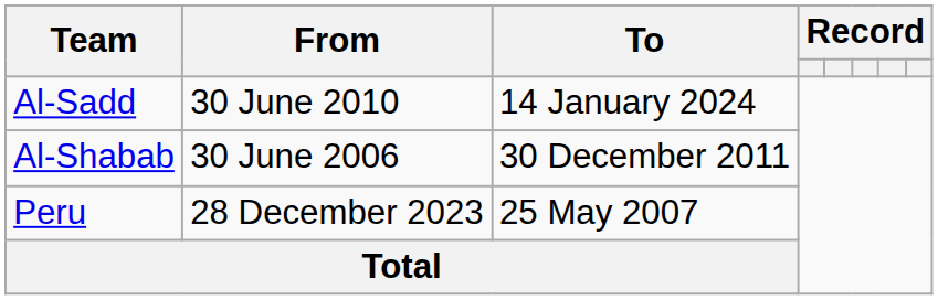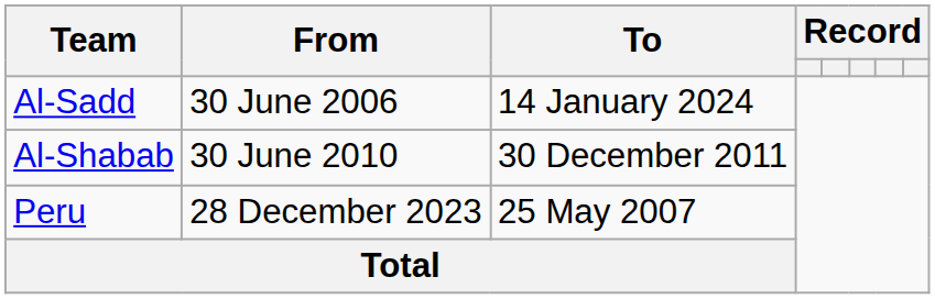 <table class="wikitable" style="text-align: center;">
 <tr>
 <th rowspan="2">Team</th>
 <th rowspan="2">From</th>
 <th rowspan="2">To</th>
 <th colspan="5">Record</th>
 </tr>
 <tr>
 <th></th>
 <th></th>
 <th></th>
 <th></th>
 <th></th>
 </tr>
 <tr>
 <td align=left><a href='#'>Al-Sadd</a></td>
-<td align=left>30 June 2010</td>
+<td align=left>30 June 2006</td>
 <td align=left>14 January  2024<br></td>
 </tr>
 <tr>
 <td align=left><a href='#'>Al-Shabab</a></td>
-<td align=left>30 June 2006</td>
+<td align=left>30 June 2010</td>
 <td align=left>30 December 2011<br></td>
 </tr>
 <tr>
 <td align=left><a href='#'>Peru</a></td>
 <td align=left>28 December 2023</td>
 <td align=left>25 May 2007<br></td>
 </tr>
 <tr>
 <th colspan=3>Total<br></th>
 </tr>
 </table>
